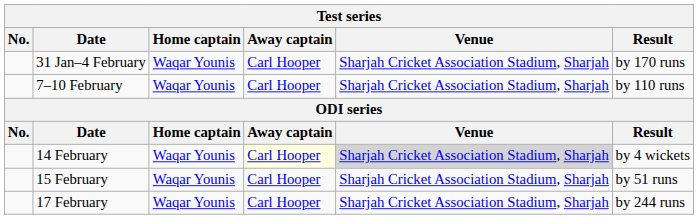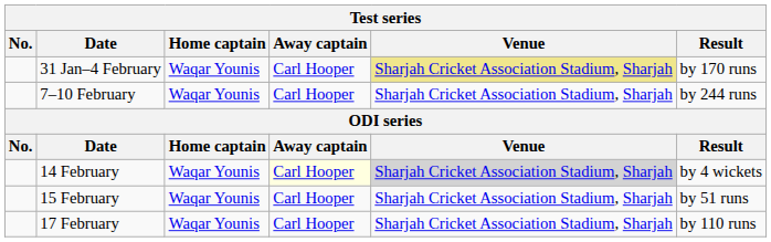 <table class="wikitable">
 <tr>
 <th colspan="9">Test series</th>
 </tr>
 <tr>
 <th>No.</th>
 <th>Date</th>
 <th>Home captain</th>
 <th>Away captain</th>
 <th>Venue</th>
 <th>Result</th>
 </tr>
 <tr>
 <td></td>
 <td>31 Jan–4 February</td>
 <td><a href='#'>Waqar Younis</a></td>
 <td><a href='#'>Carl Hooper</a></td>
-<td><a href='#'>Sharjah Cricket Association Stadium</a>, <a href='#'>Sharjah</a></td>
+<td style="background: khaki;"><a href='#'>Sharjah Cricket Association Stadium</a>, <a href='#'>Sharjah</a></td>
 <td> by 170 runs</td>
 </tr>
 <tr>
 <td></td>
 <td>7–10 February</td>
 <td><a href='#'>Waqar Younis</a></td>
 <td><a href='#'>Carl Hooper</a></td>
 <td><a href='#'>Sharjah Cricket Association Stadium</a>, <a href='#'>Sharjah</a></td>
-<td> by 110 runs</td>
+<td> by 244 runs</td>
 </tr>
 <tr>
 <th colspan="9">ODI series</th>
 </tr>
 <tr>
 <th>No.</th>
 <th>Date</th>
 <th>Home captain</th>
 <th>Away captain</th>
 <th>Venue</th>
 <th>Result</th>
 </tr>
 <tr>
 <td></td>
 <td>14 February</td>
 <td><a href='#'>Waqar Younis</a></td>
 <td style="background: lightyellow;"><a href='#'>Carl Hooper</a></td>
 <td style="background: lightgrey;"><a href='#'>Sharjah Cricket Association Stadium</a>, <a href='#'>Sharjah</a></td>
 <td> by 4 wickets</td>
 </tr>
 <tr>
 <td></td>
 <td>15 February</td>
 <td><a href='#'>Waqar Younis</a></td>
 <td><a href='#'>Carl Hooper</a></td>
 <td><a href='#'>Sharjah Cricket Association Stadium</a>, <a href='#'>Sharjah</a></td>
 <td> by 51 runs</td>
 </tr>
 <tr>
 <td></td>
 <td>17 February</td>
 <td><a href='#'>Waqar Younis</a></td>
 <td><a href='#'>Carl Hooper</a></td>
 <td><a href='#'>Sharjah Cricket Association Stadium</a>, <a href='#'>Sharjah</a></td>
-<td> by 244 runs</td>
+<td> by 110 runs</td>
 </tr>
 </table>
